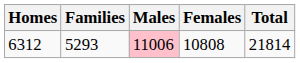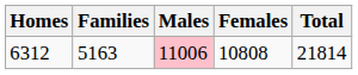 <table class="wikitable">
 <tr>
 <th>Homes</th>
 <th>Families</th>
 <th>Males</th>
 <th>Females</th>
 <th>Total</th>
 </tr>
 <tr>
 <td>6312</td>
-<td>5293</td>
+<td>5163</td>
 <td style="background: pink;">11006</td>
 <td>10808</td>
 <td>21814</td>
 </tr>
 </table>
